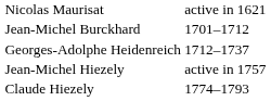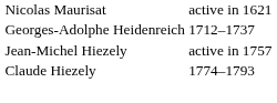 <table>
 <tr>
 <td>Nicolas Maurisat</td>
 <td>active in 1621</td>
-</tr>
-<tr>
-<td>Jean-Michel Burckhard</td>
-<td>1701–1712</td>
 </tr>
 <tr>
 <td>Georges-Adolphe Heidenreich</td>
 <td>1712–1737</td>
 </tr>
 <tr>
 <td>Jean-Michel Hiezely</td>
 <td>active in 1757</td>
 </tr>
 <tr>
 <td>Claude Hiezely</td>
 <td>1774–1793</td>
 </tr>
 </table>
